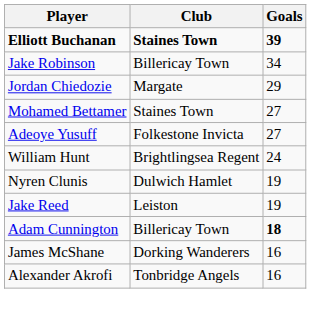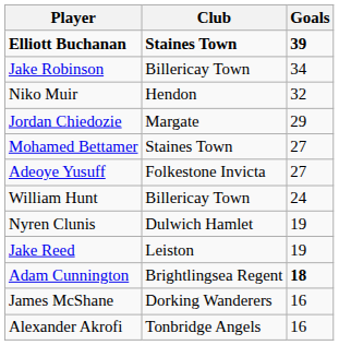 <table class="wikitable">
 <tr>
 <th>Player</th>
 <th>Club</th>
 <th>Goals</th>
 </tr>
 <tr>
 <td><strong>Elliott Buchanan</strong></td>
 <td><strong>Staines Town</strong></td>
 <td><strong>39</strong></td>
 </tr>
 <tr>
 <td><a href='#'>Jake Robinson</a></td>
 <td>Billericay Town</td>
 <td>34</td>
+</tr>
+<tr>
+<td>Niko Muir</td>
+<td>Hendon</td>
+<td>32</td>
 </tr>
 <tr>
 <td><a href='#'>Jordan Chiedozie</a></td>
 <td>Margate</td>
 <td>29</td>
 </tr>
 <tr>
 <td><a href='#'>Mohamed Bettamer</a></td>
 <td>Staines Town</td>
 <td>27</td>
 </tr>
 <tr>
 <td><a href='#'>Adeoye Yusuff</a></td>
 <td>Folkestone Invicta</td>
 <td>27</td>
 </tr>
 <tr>
 <td>William Hunt</td>
-<td>Brightlingsea Regent</td>
+<td>Billericay Town</td>
 <td>24</td>
 </tr>
 <tr>
 <td>Nyren Clunis</td>
 <td>Dulwich Hamlet</td>
 <td>19</td>
 </tr>
 <tr>
 <td><a href='#'>Jake Reed</a></td>
 <td>Leiston</td>
 <td>19</td>
 </tr>
 <tr>
 <td><a href='#'>Adam Cunnington</a></td>
-<td>Billericay Town</td>
+<td>Brightlingsea Regent</td>
 <td><strong>18</strong></td>
 </tr>
 <tr>
 <td>James McShane</td>
 <td>Dorking Wanderers</td>
 <td>16</td>
 </tr>
 <tr>
 <td>Alexander Akrofi</td>
 <td>Tonbridge Angels</td>
 <td>16</td>
 </tr>
 </table>
